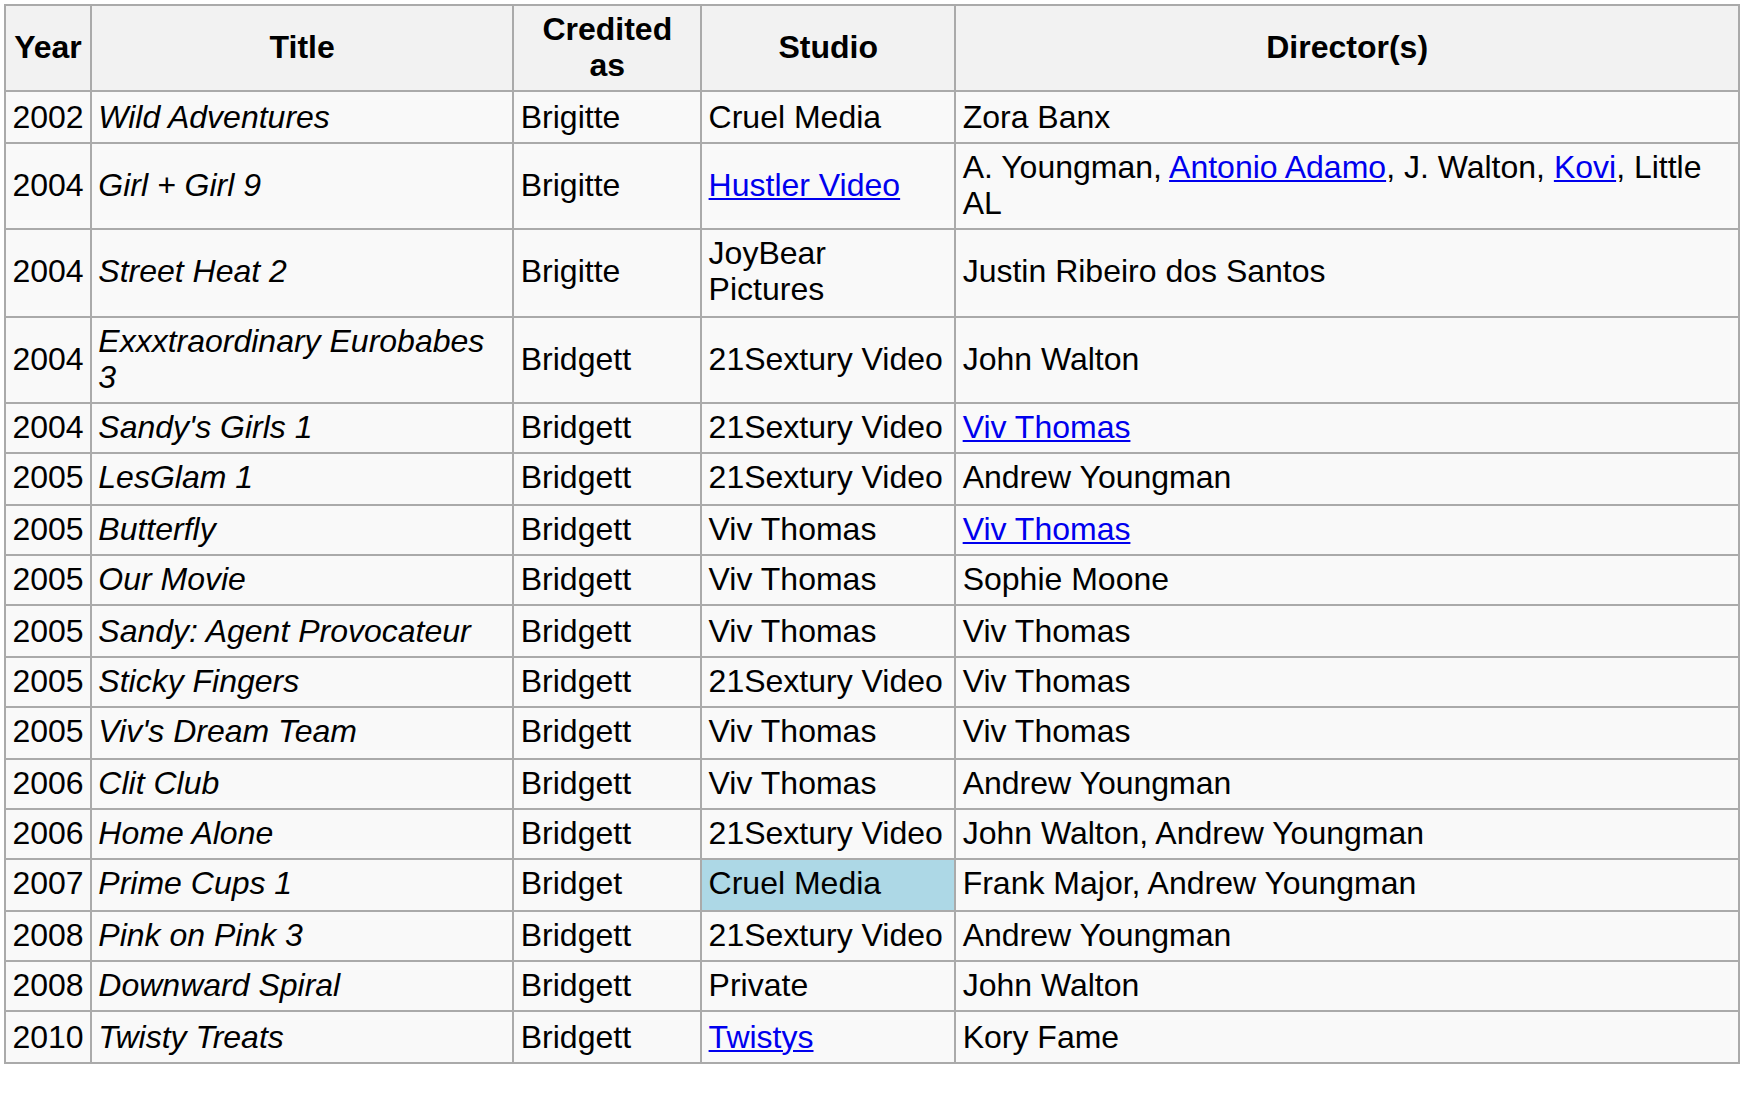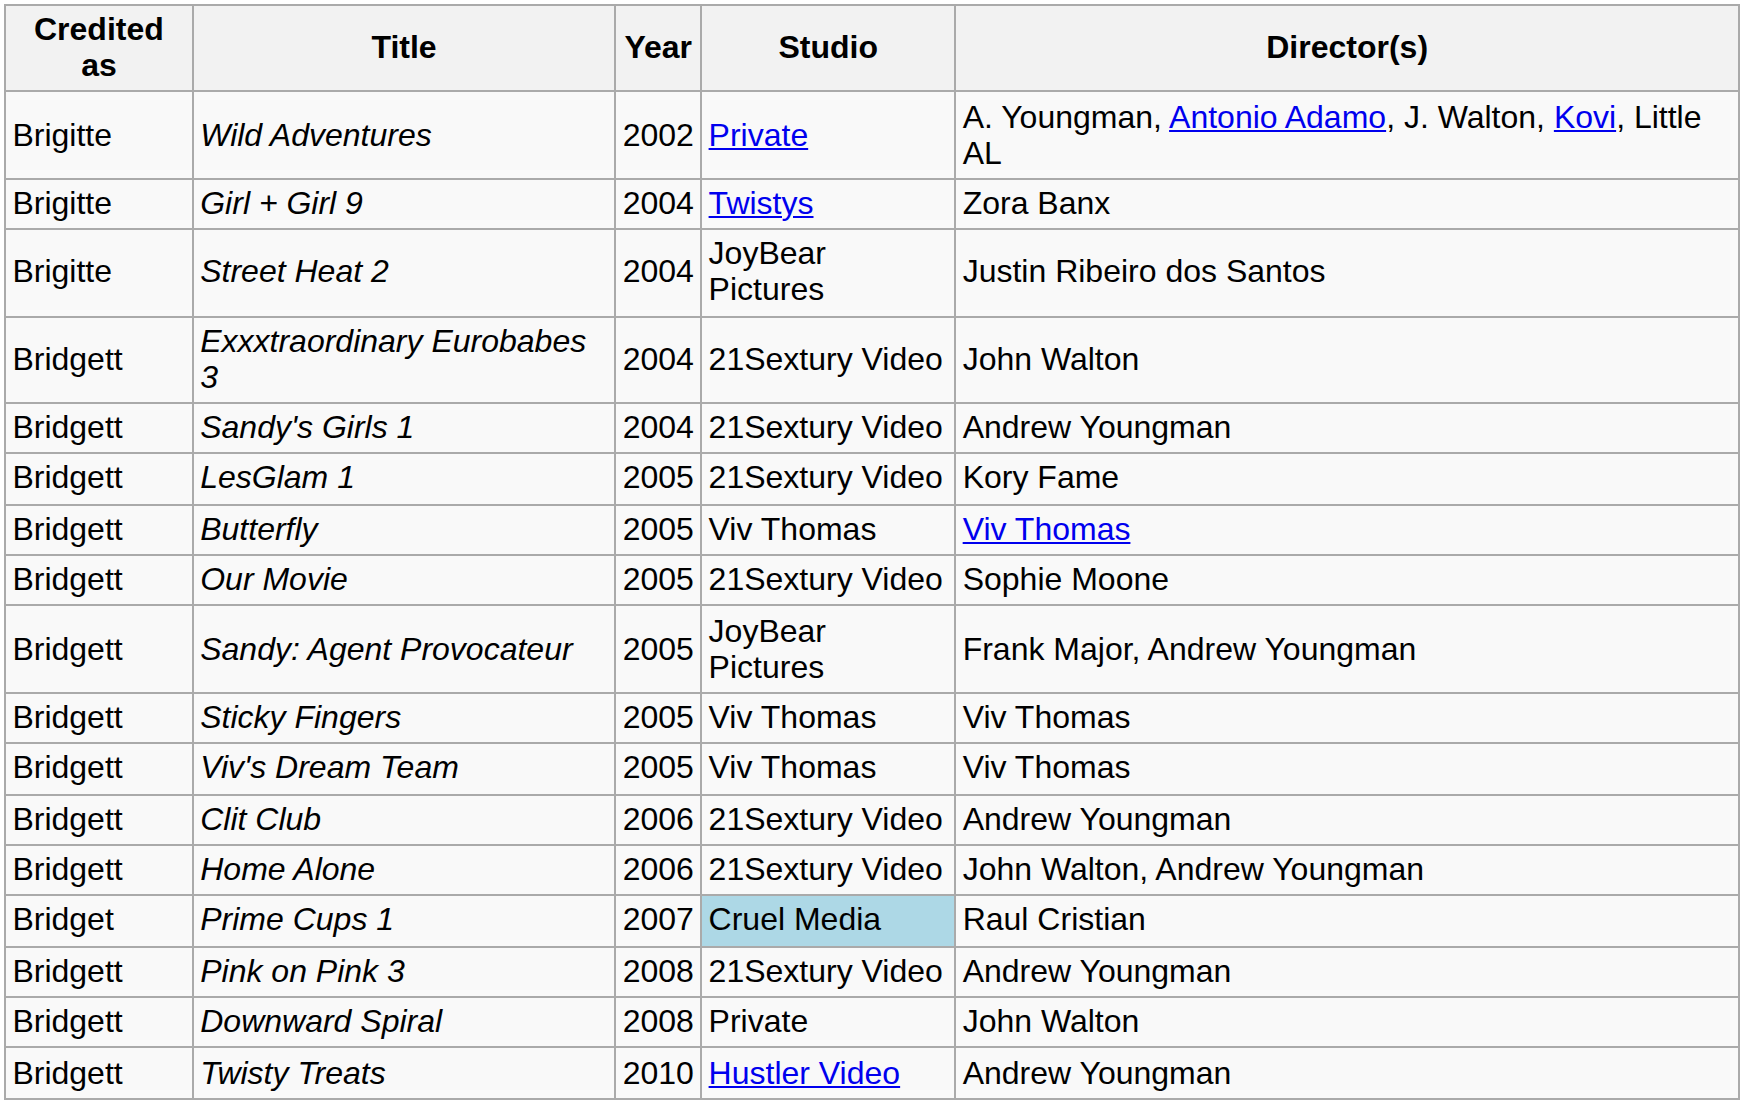 <table class="wikitable sortable">
 <tr>
+<th>Credited as</th>
+<th>Title</th>
 <th>Year</th>
-<th>Title</th>
-<th>Credited as</th>
 <th>Studio</th>
 <th>Director(s)</th>
 </tr>
 <tr>
+<td>Brigitte</td>
+<td><em>Wild Adventures</em></td>
 <td>2002</td>
-<td><em>Wild Adventures</em></td>
+<td><a href='#'>Private</a></td>
+<td>A. Youngman, <a href='#'>Antonio Adamo</a>, J. Walton, <a href='#'>Kovi</a>, Little AL</td>
+</tr>
+<tr>
 <td>Brigitte</td>
-<td>Cruel Media</td>
+<td><em>Girl + Girl 9</em></td>
+<td>2004</td>
+<td><a href='#'>Twistys</a></td>
 <td>Zora Banx</td>
 </tr>
 <tr>
+<td>Brigitte</td>
+<td><em>Street Heat 2</em></td>
 <td>2004</td>
-<td><em>Girl + Girl 9</em></td>
-<td>Brigitte</td>
-<td><a href='#'>Hustler Video</a></td>
-<td>A. Youngman, <a href='#'>Antonio Adamo</a>, J. Walton, <a href='#'>Kovi</a>, Little AL</td>
-</tr>
-<tr>
-<td>2004</td>
-<td><em>Street Heat 2</em></td>
-<td>Brigitte</td>
 <td>JoyBear Pictures</td>
 <td>Justin Ribeiro dos Santos</td>
 </tr>
 <tr>
+<td>Bridgett</td>
+<td><em>Exxxtraordinary Eurobabes 3</em></td>
 <td>2004</td>
-<td><em>Exxxtraordinary Eurobabes 3</em></td>
-<td>Bridgett</td>
 <td>21Sextury Video</td>
 <td>John Walton</td>
 </tr>
 <tr>
+<td>Bridgett</td>
+<td><em>Sandy's Girls 1</em></td>
 <td>2004</td>
-<td><em>Sandy's Girls 1</em></td>
-<td>Bridgett</td>
-<td>21Sextury Video</td>
-<td><a href='#'>Viv Thomas</a></td>
-</tr>
-<tr>
-<td>2005</td>
-<td><em>LesGlam 1</em></td>
-<td>Bridgett</td>
 <td>21Sextury Video</td>
 <td>Andrew Youngman</td>
 </tr>
 <tr>
+<td>Bridgett</td>
+<td><em>LesGlam 1</em></td>
 <td>2005</td>
+<td>21Sextury Video</td>
+<td>Kory Fame</td>
+</tr>
+<tr>
+<td>Bridgett</td>
 <td><em>Butterfly</em></td>
-<td>Bridgett</td>
+<td>2005</td>
 <td>Viv Thomas</td>
 <td><a href='#'>Viv Thomas</a></td>
 </tr>
 <tr>
+<td>Bridgett</td>
+<td><em>Our Movie</em></td>
 <td>2005</td>
-<td><em>Our Movie</em></td>
-<td>Bridgett</td>
-<td>Viv Thomas</td>
+<td>21Sextury Video</td>
 <td>Sophie Moone</td>
 </tr>
 <tr>
+<td>Bridgett</td>
+<td><em>Sandy: Agent Provocateur</em></td>
 <td>2005</td>
-<td><em>Sandy: Agent Provocateur</em></td>
+<td>JoyBear Pictures</td>
+<td>Frank Major, Andrew Youngman</td>
+</tr>
+<tr>
 <td>Bridgett</td>
+<td><em>Sticky Fingers</em></td>
+<td>2005</td>
 <td>Viv Thomas</td>
 <td>Viv Thomas</td>
 </tr>
 <tr>
+<td>Bridgett</td>
+<td><em>Viv's Dream Team</em></td>
 <td>2005</td>
-<td><em>Sticky Fingers</em></td>
-<td>Bridgett</td>
-<td>21Sextury Video</td>
-<td>Viv Thomas</td>
-</tr>
-<tr>
-<td>2005</td>
-<td><em>Viv's Dream Team</em></td>
-<td>Bridgett</td>
 <td>Viv Thomas</td>
 <td>Viv Thomas</td>
 </tr>
 <tr>
+<td>Bridgett</td>
+<td><em>Clit Club</em></td>
 <td>2006</td>
-<td><em>Clit Club</em></td>
-<td>Bridgett</td>
-<td>Viv Thomas</td>
+<td>21Sextury Video</td>
 <td>Andrew Youngman</td>
 </tr>
 <tr>
+<td>Bridgett</td>
+<td><em>Home Alone</em></td>
 <td>2006</td>
-<td><em>Home Alone</em></td>
-<td>Bridgett</td>
 <td>21Sextury Video</td>
 <td>John Walton, Andrew Youngman</td>
 </tr>
 <tr>
+<td>Bridget</td>
+<td><em>Prime Cups 1</em></td>
 <td>2007</td>
-<td><em>Prime Cups 1</em></td>
-<td>Bridget</td>
 <td style="background: lightblue;">Cruel Media</td>
-<td>Frank Major, Andrew Youngman</td>
+<td>Raul Cristian</td>
 </tr>
 <tr>
+<td>Bridgett</td>
+<td><em>Pink on Pink 3</em></td>
 <td>2008</td>
-<td><em>Pink on Pink 3</em></td>
-<td>Bridgett</td>
 <td>21Sextury Video</td>
 <td>Andrew Youngman</td>
 </tr>
 <tr>
+<td>Bridgett</td>
+<td><em>Downward Spiral</em></td>
 <td>2008</td>
-<td><em>Downward Spiral</em></td>
-<td>Bridgett</td>
 <td>Private</td>
 <td>John Walton</td>
 </tr>
 <tr>
+<td>Bridgett</td>
+<td><em>Twisty Treats</em></td>
 <td>2010</td>
-<td><em>Twisty Treats</em></td>
-<td>Bridgett</td>
-<td><a href='#'>Twistys</a></td>
-<td>Kory Fame</td>
+<td><a href='#'>Hustler Video</a></td>
+<td>Andrew Youngman</td>
 </tr>
 </table>
